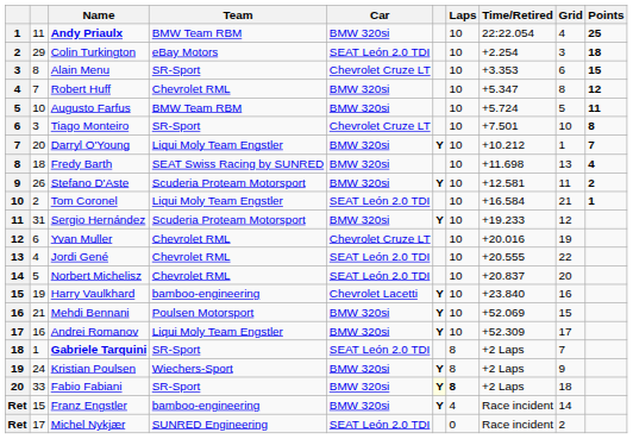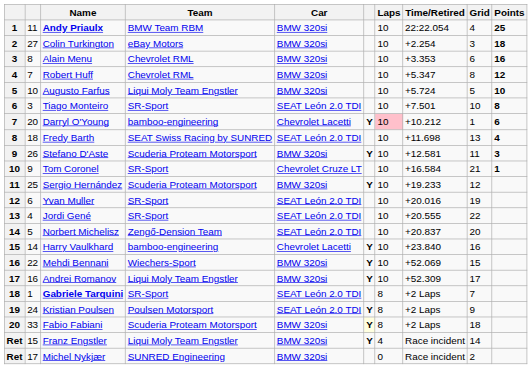 <table class="wikitable sortable" style="font-size: 95%;">
 <tr>
 <th></th>
 <th></th>
 <th>Name</th>
 <th>Team</th>
 <th>Car</th>
 <th></th>
 <th>Laps</th>
 <th>Time/Retired</th>
 <th>Grid</th>
 <th>Points</th>
 </tr>
 <tr>
 <th>1</th>
 <td>11</td>
 <td> <strong><a href='#'>Andy Priaulx</a></strong></td>
 <td><a href='#'>BMW Team RBM</a></td>
 <td><a href='#'>BMW 320si</a></td>
 <td></td>
 <td>10</td>
 <td>22:22.054</td>
 <td>4</td>
 <td><strong>25</strong></td>
 </tr>
 <tr>
 <th>2</th>
-<td>29</td>
+<td>27</td>
 <td> <a href='#'>Colin Turkington</a></td>
 <td><a href='#'>eBay Motors</a></td>
-<td><a href='#'>SEAT León 2.0 TDI</a></td>
+<td><a href='#'>BMW 320si</a></td>
 <td></td>
 <td>10</td>
 <td>+2.254</td>
 <td>3</td>
 <td><strong>18</strong></td>
 </tr>
 <tr>
 <th>3</th>
 <td>8</td>
 <td> <a href='#'>Alain Menu</a></td>
-<td><a href='#'>SR-Sport</a></td>
-<td><a href='#'>Chevrolet Cruze LT</a></td>
+<td><a href='#'>Chevrolet RML</a></td>
+<td><a href='#'>BMW 320si</a></td>
 <td></td>
 <td>10</td>
 <td>+3.353</td>
 <td>6</td>
-<td><strong>15</strong></td>
+<td><strong>16</strong></td>
 </tr>
 <tr>
 <th>4</th>
 <td>7</td>
 <td> <a href='#'>Robert Huff</a></td>
 <td><a href='#'>Chevrolet RML</a></td>
 <td><a href='#'>BMW 320si</a></td>
 <td></td>
 <td>10</td>
 <td>+5.347</td>
 <td>8</td>
 <td><strong>12</strong></td>
 </tr>
 <tr>
 <th>5</th>
 <td>10</td>
 <td> <a href='#'>Augusto Farfus</a></td>
-<td><a href='#'>BMW Team RBM</a></td>
+<td><a href='#'>Liqui Moly Team Engstler</a></td>
 <td><a href='#'>BMW 320si</a></td>
 <td></td>
 <td>10</td>
 <td>+5.724</td>
 <td>5</td>
-<td><strong>11</strong></td>
+<td><strong>10</strong></td>
 </tr>
 <tr>
 <th>6</th>
 <td>3</td>
 <td> <a href='#'>Tiago Monteiro</a></td>
 <td><a href='#'>SR-Sport</a></td>
-<td><a href='#'>Chevrolet Cruze LT</a></td>
+<td><a href='#'>SEAT León 2.0 TDI</a></td>
 <td></td>
 <td>10</td>
 <td>+7.501</td>
 <td>10</td>
 <td><strong>8</strong></td>
 </tr>
 <tr>
 <th>7</th>
 <td>20</td>
 <td> <a href='#'>Darryl O'Young</a></td>
-<td><a href='#'>Liqui Moly Team Engstler</a></td>
-<td><a href='#'>BMW 320si</a></td>
+<td><a href='#'>bamboo-engineering</a></td>
+<td><a href='#'>Chevrolet Lacetti</a></td>
 <td align=center><strong><span>Y</span></strong></td>
-<td>10</td>
+<td style="background: pink;">10</td>
 <td>+10.212</td>
 <td>1</td>
-<td><strong>7</strong></td>
+<td><strong>6</strong></td>
 </tr>
 <tr>
 <th>8</th>
 <td>18</td>
 <td> <a href='#'>Fredy Barth</a></td>
 <td><a href='#'>SEAT Swiss Racing by SUNRED</a></td>
-<td><a href='#'>BMW 320si</a></td>
+<td><a href='#'>SEAT León 2.0 TDI</a></td>
 <td></td>
 <td>10</td>
 <td>+11.698</td>
 <td>13</td>
 <td><strong>4</strong></td>
 </tr>
 <tr>
 <th>9</th>
 <td>26</td>
 <td> <a href='#'>Stefano D'Aste</a></td>
 <td><a href='#'>Scuderia Proteam Motorsport</a></td>
 <td><a href='#'>BMW 320si</a></td>
 <td align=center><strong><span>Y</span></strong></td>
 <td>10</td>
 <td>+12.581</td>
 <td>11</td>
-<td><strong>2</strong></td>
+<td><strong>3</strong></td>
 </tr>
 <tr>
 <th>10</th>
-<td>2</td>
+<td>9</td>
 <td> <a href='#'>Tom Coronel</a></td>
-<td><a href='#'>Liqui Moly Team Engstler</a></td>
-<td><a href='#'>SEAT León 2.0 TDI</a></td>
+<td><a href='#'>SR-Sport</a></td>
+<td><a href='#'>Chevrolet Cruze LT</a></td>
 <td></td>
 <td>10</td>
 <td>+16.584</td>
 <td>21</td>
 <td><strong>1</strong></td>
 </tr>
 <tr>
 <th>11</th>
-<td>31</td>
+<td>25</td>
 <td> <a href='#'>Sergio Hernández</a></td>
 <td><a href='#'>Scuderia Proteam Motorsport</a></td>
 <td><a href='#'>BMW 320si</a></td>
 <td align=center><strong><span>Y</span></strong></td>
 <td>10</td>
 <td>+19.233</td>
 <td>12</td>
 <td></td>
 </tr>
 <tr>
 <th>12</th>
 <td>6</td>
 <td> <a href='#'>Yvan Muller</a></td>
-<td><a href='#'>Chevrolet RML</a></td>
-<td><a href='#'>Chevrolet Cruze LT</a></td>
+<td><a href='#'>SR-Sport</a></td>
+<td><a href='#'>SEAT León 2.0 TDI</a></td>
 <td></td>
 <td>10</td>
 <td>+20.016</td>
 <td>19</td>
 <td></td>
 </tr>
 <tr>
 <th>13</th>
 <td>4</td>
 <td> <a href='#'>Jordi Gené</a></td>
-<td><a href='#'>Chevrolet RML</a></td>
+<td><a href='#'>SR-Sport</a></td>
 <td><a href='#'>SEAT León 2.0 TDI</a></td>
 <td></td>
 <td>10</td>
 <td>+20.555</td>
 <td>22</td>
 <td></td>
 </tr>
 <tr>
 <th>14</th>
 <td>5</td>
 <td> <a href='#'>Norbert Michelisz</a></td>
-<td><a href='#'>Chevrolet RML</a></td>
+<td><a href='#'>Zengő-Dension Team</a></td>
 <td><a href='#'>SEAT León 2.0 TDI</a></td>
 <td></td>
 <td>10</td>
 <td>+20.837</td>
 <td>20</td>
 <td></td>
 </tr>
 <tr>
 <th>15</th>
-<td>19</td>
+<td>14</td>
 <td> <a href='#'>Harry Vaulkhard</a></td>
 <td><a href='#'>bamboo-engineering</a></td>
 <td><a href='#'>Chevrolet Lacetti</a></td>
 <td align=center><strong><span>Y</span></strong></td>
 <td>10</td>
 <td>+23.840</td>
 <td>16</td>
 <td></td>
 </tr>
 <tr>
 <th>16</th>
-<td>21</td>
+<td>22</td>
 <td> <a href='#'>Mehdi Bennani</a></td>
-<td><a href='#'>Poulsen Motorsport</a></td>
+<td><a href='#'>Wiechers-Sport</a></td>
 <td><a href='#'>BMW 320si</a></td>
 <td align=center><strong><span>Y</span></strong></td>
 <td>10</td>
 <td>+52.069</td>
 <td>15</td>
 <td></td>
 </tr>
 <tr>
 <th>17</th>
 <td>16</td>
 <td> <a href='#'>Andrei Romanov</a></td>
 <td><a href='#'>Liqui Moly Team Engstler</a></td>
 <td><a href='#'>BMW 320si</a></td>
 <td align=center><strong><span>Y</span></strong></td>
 <td>10</td>
 <td>+52.309</td>
 <td>17</td>
 <td></td>
 </tr>
 <tr>
 <th>18</th>
 <td>1</td>
 <td> <strong><a href='#'>Gabriele Tarquini</a></strong></td>
 <td><a href='#'>SR-Sport</a></td>
 <td><a href='#'>SEAT León 2.0 TDI</a></td>
 <td></td>
 <td>8</td>
 <td>+2 Laps</td>
 <td>7</td>
 <td></td>
 </tr>
 <tr>
 <th>19</th>
 <td>24</td>
 <td> <a href='#'>Kristian Poulsen</a></td>
-<td><a href='#'>Wiechers-Sport</a></td>
-<td><a href='#'>BMW 320si</a></td>
+<td><a href='#'>Poulsen Motorsport</a></td>
+<td><a href='#'>SEAT León 2.0 TDI</a></td>
 <td align=center><strong><span>Y</span></strong></td>
 <td>8</td>
 <td>+2 Laps</td>
 <td>9</td>
 <td></td>
 </tr>
 <tr>
 <th>20</th>
 <td>33</td>
 <td> <a href='#'>Fabio Fabiani</a></td>
-<td><a href='#'>SR-Sport</a></td>
+<td><a href='#'>Scuderia Proteam Motorsport</a></td>
 <td><a href='#'>BMW 320si</a></td>
 <td align=center style="background: lightyellow;"><strong><span>Y</span></strong></td>
-<td><strong>8</strong></td>
+<td>8</td>
 <td>+2 Laps</td>
 <td>18</td>
 <td></td>
 </tr>
 <tr>
 <th>Ret</th>
 <td>15</td>
 <td> <a href='#'>Franz Engstler</a></td>
-<td><a href='#'>bamboo-engineering</a></td>
+<td><a href='#'>Liqui Moly Team Engstler</a></td>
 <td><a href='#'>BMW 320si</a></td>
 <td align=center><strong><span>Y</span></strong></td>
 <td>4</td>
 <td>Race incident</td>
 <td>14</td>
 <td></td>
 </tr>
 <tr>
 <th>Ret</th>
 <td>17</td>
 <td> <a href='#'>Michel Nykjær</a></td>
 <td><a href='#'>SUNRED Engineering</a></td>
-<td><a href='#'>SEAT León 2.0 TDI</a></td>
+<td><a href='#'>BMW 320si</a></td>
 <td></td>
 <td>0</td>
 <td>Race incident</td>
 <td>2</td>
 <td></td>
 </tr>
 </table>
